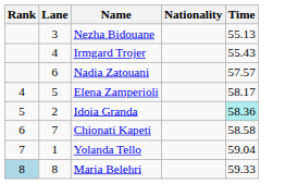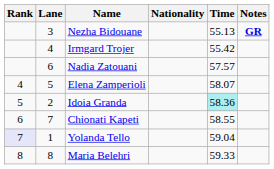 <table class="wikitable sortable" style="text-align:center">
 <tr>
 <th>Rank</th>
 <th>Lane</th>
 <th>Name</th>
 <th>Nationality</th>
 <th>Time</th>
+<th>Notes</th>
 </tr>
 <tr>
 <td></td>
 <td>3</td>
 <td align=left><a href='#'>Nezha Bidouane</a></td>
 <td align=left></td>
 <td>55.13</td>
+<td><strong><a href='#'>GR</a></strong></td>
 </tr>
 <tr>
 <td></td>
 <td>4</td>
 <td align=left><a href='#'>Irmgard Trojer</a></td>
 <td align=left></td>
-<td>55.43</td>
+<td>55.42</td>
+<td></td>
 </tr>
 <tr>
 <td></td>
 <td>6</td>
 <td align=left><a href='#'>Nadia Zatouani</a></td>
 <td align=left></td>
 <td>57.57</td>
+<td></td>
 </tr>
 <tr>
 <td>4</td>
 <td>5</td>
 <td align=left><a href='#'>Elena Zamperioli</a></td>
 <td align=left></td>
-<td>58.17</td>
+<td>58.07</td>
+<td></td>
 </tr>
 <tr>
 <td>5</td>
 <td>2</td>
 <td align=left><a href='#'>Idoia Granda</a></td>
 <td align=left></td>
 <td style="background: paleturquoise;">58.36</td>
+<td></td>
 </tr>
 <tr>
 <td>6</td>
 <td>7</td>
 <td align=left><a href='#'>Chionati Kapeti</a></td>
 <td align=left></td>
-<td>58.58</td>
+<td>58.55</td>
+<td></td>
 </tr>
 <tr>
-<td>7</td>
+<td style="background: lavender;">7</td>
 <td>1</td>
 <td align=left><a href='#'>Yolanda Tello</a></td>
 <td align=left></td>
 <td>59.04</td>
+<td></td>
 </tr>
 <tr>
-<td style="background: lightblue;">8</td>
+<td>8</td>
 <td>8</td>
 <td align=left><a href='#'>Maria Belehri</a></td>
 <td align=left></td>
 <td>59.33</td>
+<td></td>
 </tr>
 </table>
